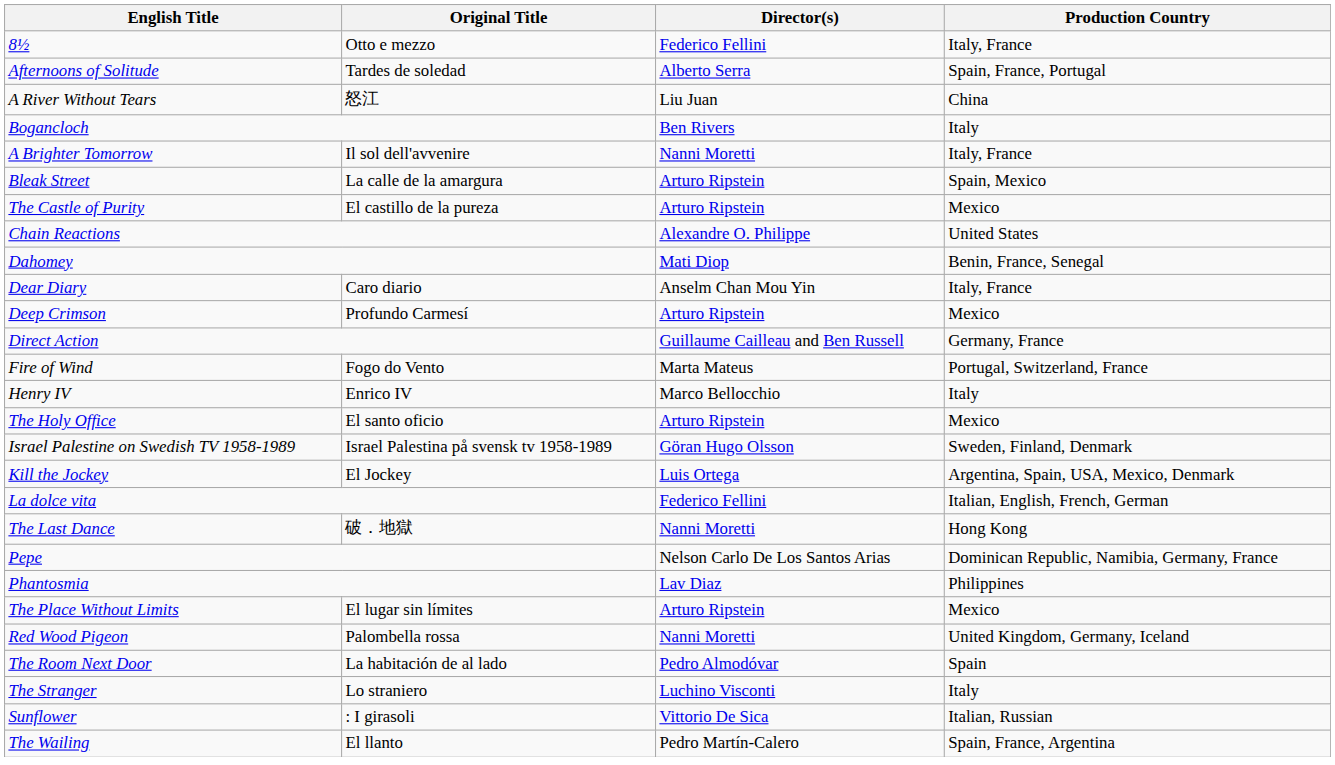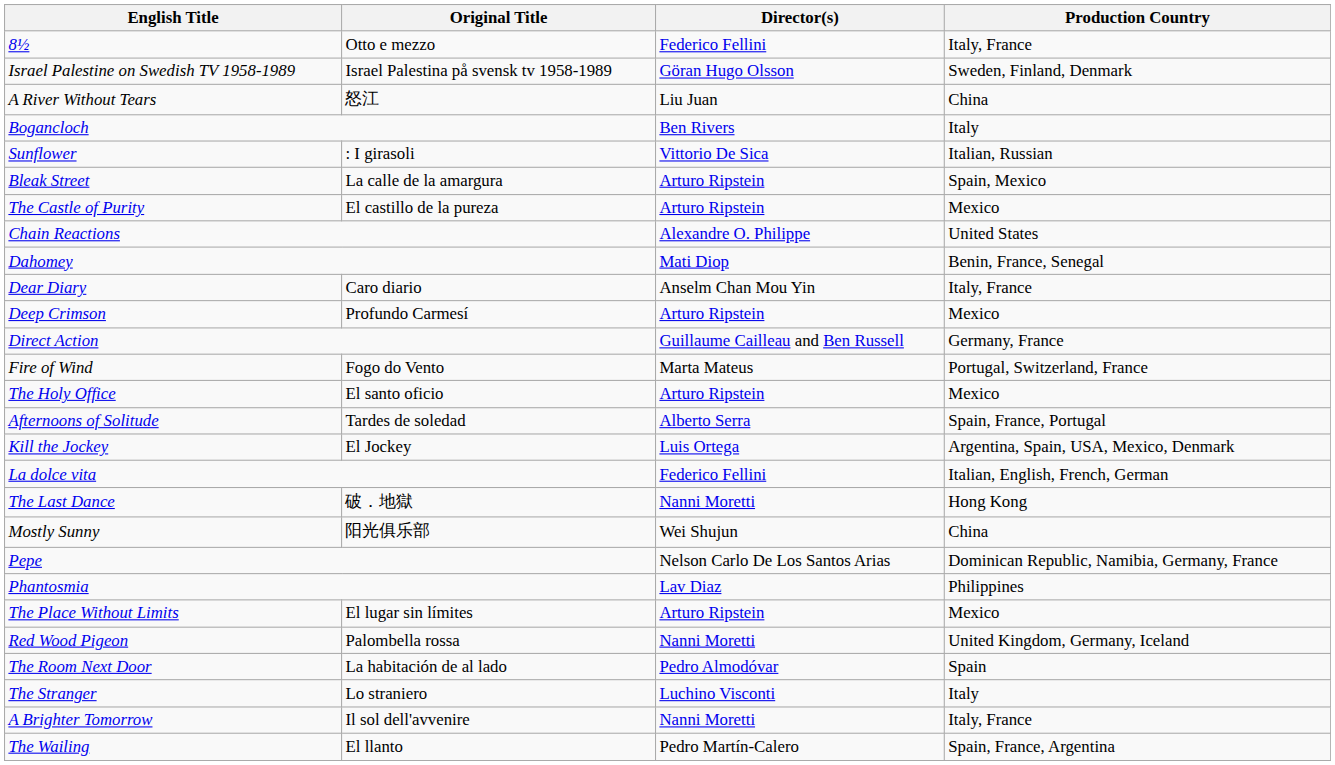 <table class="sortable wikitable" style="width:100%; margin-bottom:4px">
 <tr>
 <th>English Title</th>
 <th>Original Title</th>
 <th>Director(s)</th>
 <th>Production Country</th>
 </tr>
 <tr>
 <td><em><a href='#'>8½</a></em></td>
 <td>Otto e mezzo</td>
 <td><a href='#'>Federico Fellini</a></td>
 <td>Italy, France</td>
 </tr>
 <tr>
-<td><em><a href='#'>Afternoons of Solitude</a></em></td>
-<td>Tardes de soledad</td>
-<td><a href='#'>Alberto Serra</a></td>
-<td>Spain, France, Portugal</td>
+<td><em>Israel Palestine on Swedish TV 1958-1989</em></td>
+<td>Israel Palestina på svensk tv 1958-1989</td>
+<td><a href='#'>Göran Hugo Olsson</a></td>
+<td>Sweden, Finland, Denmark</td>
 </tr>
 <tr>
 <td><em>A River Without Tears</em></td>
 <td>怒江</td>
 <td>Liu Juan</td>
 <td>China</td>
 </tr>
 <tr>
 <td colspan=2><em><a href='#'>Bogancloch</a></em></td>
 <td><a href='#'>Ben Rivers</a></td>
 <td>Italy</td>
 </tr>
 <tr>
-<td><em><a href='#'>A Brighter Tomorrow</a></em></td>
-<td>Il sol dell'avvenire</td>
-<td><a href='#'>Nanni Moretti</a></td>
-<td>Italy, France</td>
+<td><em><a href='#'>Sunflower</a></em></td>
+<td>: I girasoli</td>
+<td><a href='#'>Vittorio De Sica</a></td>
+<td>Italian, Russian</td>
 </tr>
 <tr>
 <td><em><a href='#'>Bleak Street</a></em></td>
 <td>La calle de la amargura</td>
 <td><a href='#'>Arturo Ripstein</a></td>
 <td>Spain, Mexico</td>
 </tr>
 <tr>
 <td><em><a href='#'>The Castle of Purity</a></em></td>
 <td>El castillo de la pureza</td>
 <td><a href='#'>Arturo Ripstein</a></td>
 <td>Mexico</td>
 </tr>
 <tr>
 <td colspan="2"><em><a href='#'>Chain Reactions</a></em></td>
 <td><a href='#'>Alexandre O. Philippe</a></td>
 <td>United States</td>
 </tr>
 <tr>
 <td colspan="2"><em><a href='#'>Dahomey</a></em></td>
 <td><a href='#'>Mati Diop</a></td>
 <td>Benin, France, Senegal</td>
 </tr>
 <tr>
 <td><em><a href='#'>Dear Diary</a></em></td>
 <td>Caro diario</td>
 <td>Anselm Chan Mou Yin</td>
 <td>Italy, France</td>
 </tr>
 <tr>
 <td><em><a href='#'>Deep Crimson</a></em></td>
 <td>Profundo Carmesí</td>
 <td><a href='#'>Arturo Ripstein</a></td>
 <td>Mexico</td>
 </tr>
 <tr>
 <td colspan="2"><em><a href='#'>Direct Action</a></em></td>
 <td><a href='#'>Guillaume Cailleau</a> and <a href='#'>Ben Russell</a></td>
 <td>Germany, France</td>
 </tr>
 <tr>
 <td><em>Fire of Wind</em></td>
 <td>Fogo do Vento</td>
 <td>Marta Mateus</td>
 <td>Portugal, Switzerland, France</td>
 </tr>
 <tr>
-<td><em>Henry IV</em></td>
-<td>Enrico IV</td>
-<td>Marco Bellocchio</td>
-<td>Italy</td>
-</tr>
-<tr>
 <td><em><a href='#'>The Holy Office</a></em></td>
 <td>El santo oficio</td>
 <td><a href='#'>Arturo Ripstein</a></td>
 <td>Mexico</td>
 </tr>
 <tr>
-<td><em>Israel Palestine on Swedish TV 1958-1989</em></td>
-<td>Israel Palestina på svensk tv 1958-1989</td>
-<td><a href='#'>Göran Hugo Olsson</a></td>
-<td>Sweden, Finland, Denmark</td>
+<td><em><a href='#'>Afternoons of Solitude</a></em></td>
+<td>Tardes de soledad</td>
+<td><a href='#'>Alberto Serra</a></td>
+<td>Spain, France, Portugal</td>
 </tr>
 <tr>
 <td><em><a href='#'>Kill the Jockey</a></em></td>
 <td>El Jockey</td>
 <td><a href='#'>Luis Ortega</a></td>
 <td>Argentina, Spain, USA, Mexico, Denmark</td>
 </tr>
 <tr>
 <td colspan="2"><em><a href='#'>La dolce vita</a></em></td>
 <td><a href='#'>Federico Fellini</a></td>
 <td>Italian, English, French, German</td>
 </tr>
 <tr>
 <td><em><a href='#'>The Last Dance</a></em></td>
 <td>破．地獄</td>
 <td><a href='#'>Nanni Moretti</a></td>
 <td>Hong Kong</td>
+</tr>
+<tr>
+<td><em>Mostly Sunny</em></td>
+<td>阳光俱乐部</td>
+<td>Wei Shujun</td>
+<td>China</td>
 </tr>
 <tr>
 <td colspan="2"><em><a href='#'>Pepe</a></em></td>
 <td>Nelson Carlo De Los Santos Arias</td>
 <td>Dominican Republic, Namibia, Germany, France</td>
 </tr>
 <tr>
 <td colspan="2"><em><a href='#'>Phantosmia</a></em></td>
 <td><a href='#'>Lav Diaz</a></td>
 <td>Philippines</td>
 </tr>
 <tr>
 <td><em><a href='#'>The Place Without Limits</a></em></td>
 <td>El lugar sin límites</td>
 <td><a href='#'>Arturo Ripstein</a></td>
 <td>Mexico</td>
 </tr>
 <tr>
 <td><em><a href='#'>Red Wood Pigeon</a></em></td>
 <td>Palombella rossa</td>
 <td><a href='#'>Nanni Moretti</a></td>
 <td>United Kingdom, Germany, Iceland</td>
 </tr>
 <tr>
 <td><em><a href='#'>The Room Next Door</a></em></td>
 <td>La habitación de al lado</td>
 <td><a href='#'>Pedro Almodóvar</a></td>
 <td>Spain</td>
 </tr>
 <tr>
 <td><em><a href='#'>The Stranger</a></em></td>
 <td>Lo straniero</td>
 <td><a href='#'>Luchino Visconti</a></td>
 <td>Italy</td>
 </tr>
 <tr>
-<td><em><a href='#'>Sunflower</a></em></td>
-<td>: I girasoli</td>
-<td><a href='#'>Vittorio De Sica</a></td>
-<td>Italian, Russian</td>
+<td><em><a href='#'>A Brighter Tomorrow</a></em></td>
+<td>Il sol dell'avvenire</td>
+<td><a href='#'>Nanni Moretti</a></td>
+<td>Italy, France</td>
 </tr>
 <tr>
 <td><em><a href='#'>The Wailing</a></em></td>
 <td>El llanto</td>
 <td>Pedro Martín-Calero</td>
 <td>Spain, France, Argentina</td>
 </tr>
 <tr>
 </tr>
 </table>
